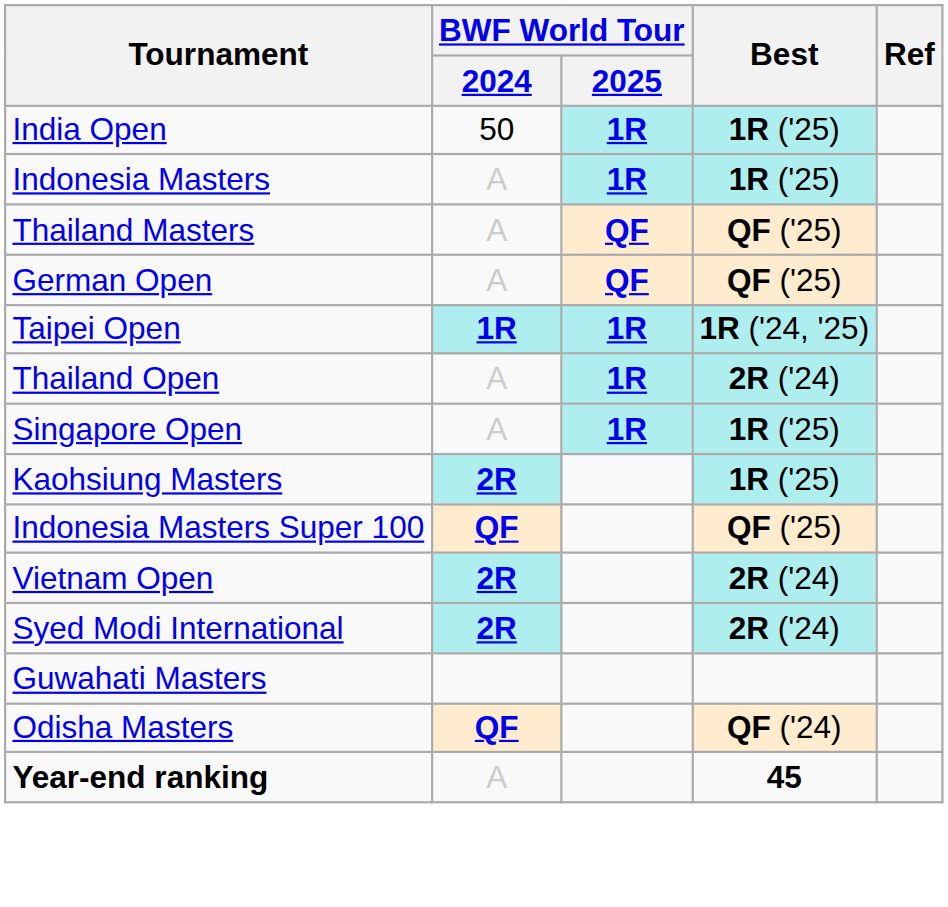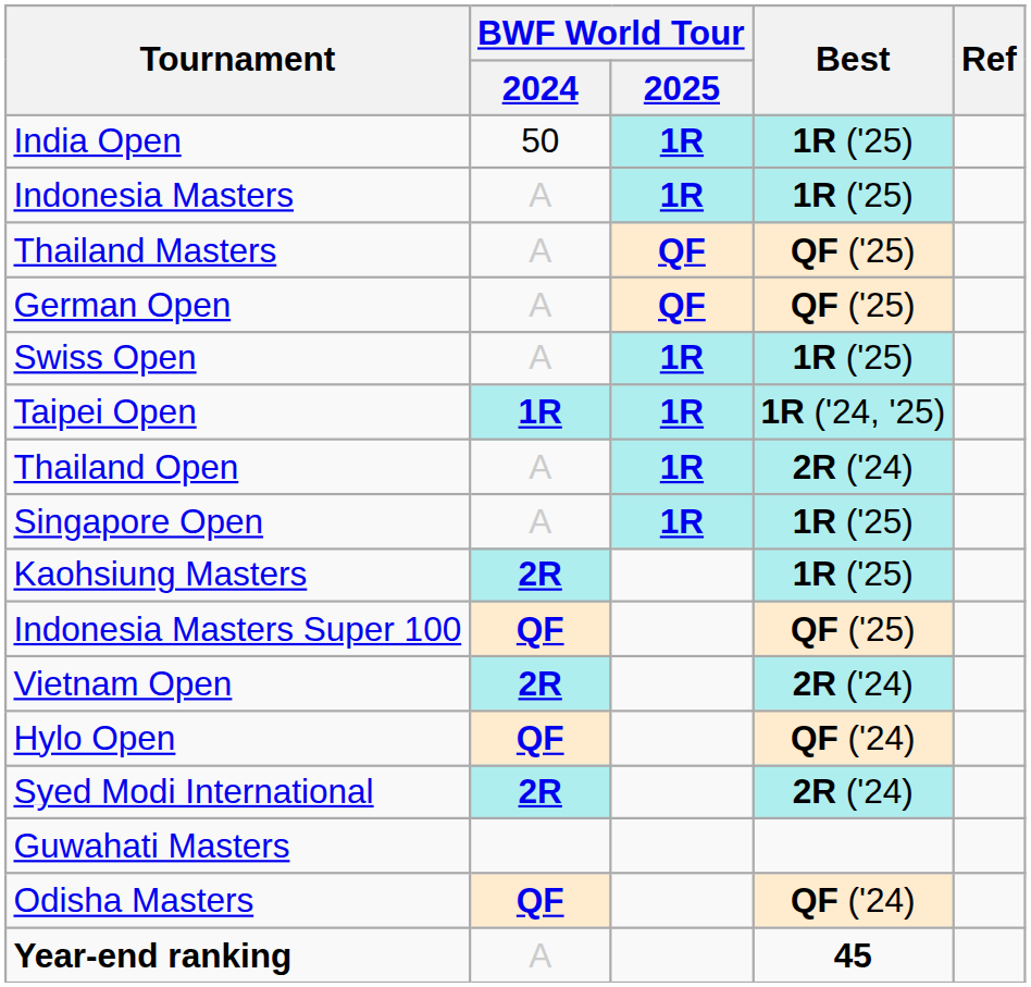 <table style='font-size: 90%; text-align:center;' class='wikitable'>
 <tr>
 <th rowspan="2">Tournament</th>
 <th colspan="2"><a href='#'>BWF World Tour</a></th>
 <th rowspan="2">Best</th>
 <th rowspan="2">Ref</th>
 </tr>
 <tr>
 <th><a href='#'>2024</a></th>
 <th><a href='#'>2025</a></th>
 </tr>
 <tr>
 <td align=left><a href='#'>India Open</a></td>
 <td>50</td>
 <td bgcolor=AFEEEE><strong><a href='#'>1R</a></strong></td>
 <td bgcolor=AFEEEE><strong>1R</strong> ('25)</td>
 <td></td>
 </tr>
 <tr>
 <td align=left><a href='#'>Indonesia Masters</a></td>
 <td style=color:#ccc>A</td>
 <td bgcolor=AFEEEE><strong> <a href='#'>1R</a></strong></td>
 <td bgcolor=AFEEEE><strong>1R</strong> ('25)</td>
 <td></td>
 </tr>
 <tr>
 <td align=left><a href='#'>Thailand Masters</a></td>
 <td style=color:#ccc>A</td>
 <td bgcolor=FFEBCD><strong><a href='#'>QF</a></strong></td>
 <td bgcolor=FFEBCD><strong>QF</strong> ('25)</td>
 <td></td>
 </tr>
 <tr>
 <td align=left><a href='#'>German Open</a></td>
 <td style=color:#ccc>A</td>
 <td bgcolor=FFEBCD><strong><a href='#'>QF</a></strong></td>
 <td bgcolor=FFEBCD><strong>QF</strong> ('25)</td>
+<td></td>
+</tr>
+<tr>
+<td align=left><a href='#'>Swiss Open</a></td>
+<td style=color:#ccc>A</td>
+<td bgcolor=AFEEEE><strong><a href='#'>1R</a></strong></td>
+<td bgcolor=AFEEEE><strong>1R</strong> ('25)</td>
 <td></td>
 </tr>
 <tr>
 <td align=left><a href='#'>Taipei Open</a></td>
 <td bgcolor=AFEEEE><strong><a href='#'>1R</a></strong></td>
 <td bgcolor=AFEEEE><strong><a href='#'>1R</a></strong></td>
 <td bgcolor=AFEEEE><strong>1R</strong> ('24, '25)</td>
 <td></td>
 </tr>
 <tr>
 <td align=left><a href='#'>Thailand Open</a></td>
 <td style=color:#ccc>A</td>
 <td bgcolor=AFEEEE><strong><a href='#'>1R</a></strong></td>
 <td bgcolor=AFEEEE><strong>2R</strong> ('24)</td>
 <td></td>
 </tr>
 <tr>
 <td align=left><a href='#'>Singapore Open</a></td>
 <td style=color:#ccc>A</td>
 <td bgcolor=AFEEEE><strong><a href='#'>1R</a></strong></td>
 <td bgcolor=AFEEEE><strong>1R</strong> ('25)</td>
 <td></td>
 </tr>
 <tr>
 <td align=left><a href='#'>Kaohsiung Masters</a></td>
 <td bgcolor=AFEEEE><strong><a href='#'>2R</a></strong></td>
 <td></td>
 <td bgcolor=AFEEEE><strong>1R</strong> ('25)</td>
 <td></td>
 </tr>
 <tr>
 <td align=left><a href='#'>Indonesia Masters Super 100</a></td>
 <td bgcolor=FFEBCD><strong><a href='#'>QF</a></strong></td>
 <td></td>
 <td bgcolor=FFEBCD><strong>QF</strong> ('25)</td>
 <td></td>
 </tr>
 <tr>
 <td align=left><a href='#'>Vietnam Open</a></td>
 <td bgcolor=AFEEEE><strong><a href='#'>2R</a></strong></td>
 <td></td>
 <td bgcolor=AFEEEE><strong>2R</strong> ('24)</td>
 <td></td>
 </tr>
 <tr>
+<td align=left><a href='#'>Hylo Open</a></td>
+<td bgcolor=FFEBCD><strong><a href='#'>QF</a></strong></td>
+<td></td>
+<td bgcolor=FFEBCD><strong>QF</strong> ('24)</td>
+<td></td>
+</tr>
+<tr>
 <td align=left><a href='#'>Syed Modi International</a></td>
 <td bgcolor=AFEEEE><strong><a href='#'>2R</a></strong></td>
 <td></td>
 <td bgcolor=AFEEEE><strong>2R</strong> ('24)</td>
 <td></td>
 </tr>
 <tr>
 <td align=left><a href='#'>Guwahati Masters</a></td>
 <td><a href='#'></a></td>
 <td></td>
 <td></td>
 <td></td>
 </tr>
 <tr>
 <td align=left><a href='#'>Odisha Masters</a></td>
 <td bgcolor=FFEBCD><strong><a href='#'>QF</a></strong></td>
 <td></td>
 <td bgcolor=FFEBCD><strong>QF</strong> ('24)</td>
 <td></td>
 </tr>
 <tr>
 <td align=left><strong>Year-end ranking</strong></td>
 <td style=color:#ccc>A</td>
 <td></td>
 <td><strong>45</strong></td>
 <td></td>
 </tr>
 </table>
